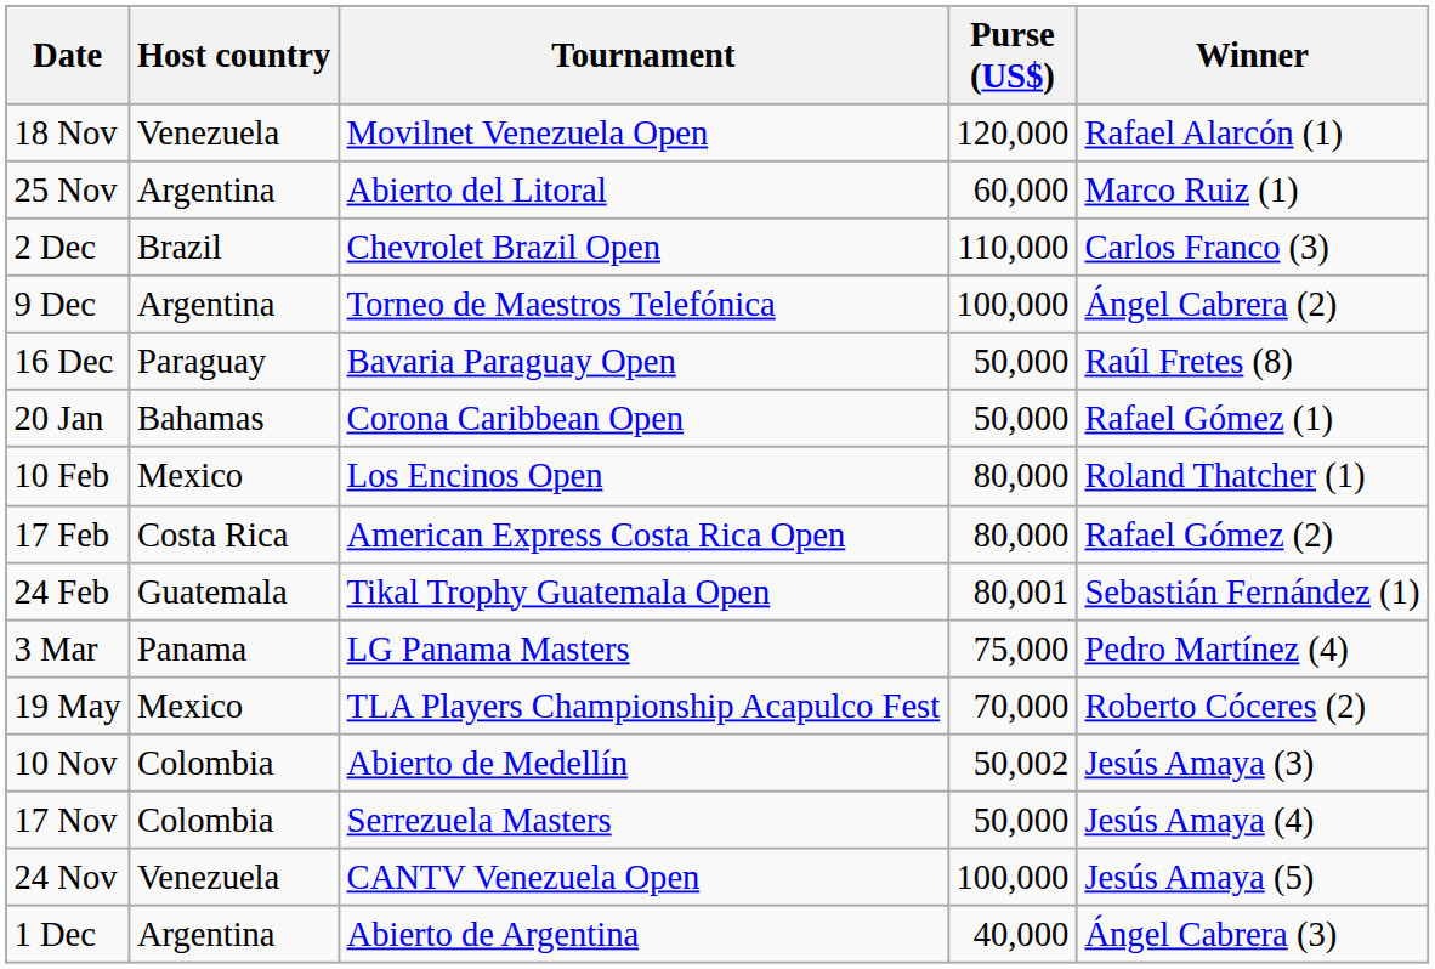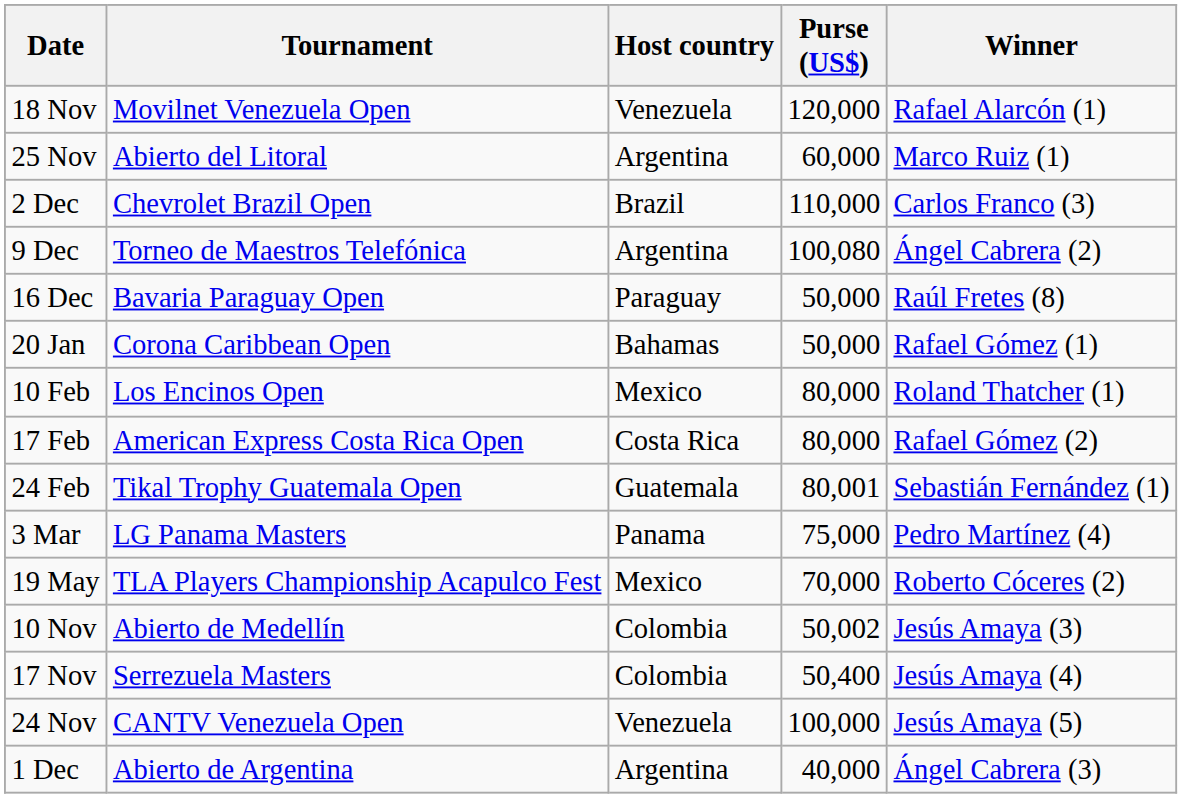 <table class="wikitable" style="font-size:95%">
 <tr>
 <th>Date</th>
+<th>Tournament</th>
 <th>Host country</th>
-<th>Tournament</th>
 <th>Purse<br>(<a href='#'>US$</a>)</th>
 <th>Winner</th>
 </tr>
 <tr>
 <td>18 Nov</td>
+<td><a href='#'>Movilnet Venezuela Open</a></td>
 <td>Venezuela</td>
-<td><a href='#'>Movilnet Venezuela Open</a></td>
 <td align=right>120,000</td>
 <td> <a href='#'>Rafael Alarcón</a> (1)</td>
 </tr>
 <tr>
 <td>25 Nov</td>
+<td><a href='#'>Abierto del Litoral</a></td>
 <td>Argentina</td>
-<td><a href='#'>Abierto del Litoral</a></td>
 <td align=right>60,000</td>
 <td> <a href='#'>Marco Ruiz</a> (1)</td>
 </tr>
 <tr>
 <td>2 Dec</td>
+<td><a href='#'>Chevrolet Brazil Open</a></td>
 <td>Brazil</td>
-<td><a href='#'>Chevrolet Brazil Open</a></td>
 <td align=right>110,000</td>
 <td> <a href='#'>Carlos Franco</a> (3)</td>
 </tr>
 <tr>
 <td>9 Dec</td>
+<td><a href='#'>Torneo de Maestros Telefónica</a></td>
 <td>Argentina</td>
-<td><a href='#'>Torneo de Maestros Telefónica</a></td>
-<td align=right>100,000</td>
+<td align=right>100,080</td>
 <td> <a href='#'>Ángel Cabrera</a> (2)</td>
 </tr>
 <tr>
 <td>16 Dec</td>
+<td><a href='#'>Bavaria Paraguay Open</a></td>
 <td>Paraguay</td>
-<td><a href='#'>Bavaria Paraguay Open</a></td>
 <td align=right>50,000</td>
 <td> <a href='#'>Raúl Fretes</a> (8)</td>
 </tr>
 <tr>
 <td>20 Jan</td>
+<td><a href='#'>Corona Caribbean Open</a></td>
 <td>Bahamas</td>
-<td><a href='#'>Corona Caribbean Open</a></td>
 <td align=right>50,000</td>
 <td> <a href='#'>Rafael Gómez</a> (1)</td>
 </tr>
 <tr>
 <td>10 Feb</td>
+<td><a href='#'>Los Encinos Open</a></td>
 <td>Mexico</td>
-<td><a href='#'>Los Encinos Open</a></td>
 <td align=right>80,000</td>
 <td> <a href='#'>Roland Thatcher</a> (1)</td>
 </tr>
 <tr>
 <td>17 Feb</td>
+<td><a href='#'>American Express Costa Rica Open</a></td>
 <td>Costa Rica</td>
-<td><a href='#'>American Express Costa Rica Open</a></td>
 <td align=right>80,000</td>
 <td> <a href='#'>Rafael Gómez</a> (2)</td>
 </tr>
 <tr>
 <td>24 Feb</td>
+<td><a href='#'>Tikal Trophy Guatemala Open</a></td>
 <td>Guatemala</td>
-<td><a href='#'>Tikal Trophy Guatemala Open</a></td>
 <td align=right>80,001</td>
 <td> <a href='#'>Sebastián Fernández</a> (1)</td>
 </tr>
 <tr>
 <td>3 Mar</td>
+<td><a href='#'>LG Panama Masters</a></td>
 <td>Panama</td>
-<td><a href='#'>LG Panama Masters</a></td>
 <td align=right>75,000</td>
 <td> <a href='#'>Pedro Martínez</a> (4)</td>
 </tr>
 <tr>
 <td>19 May</td>
+<td><a href='#'>TLA Players Championship Acapulco Fest</a></td>
 <td>Mexico</td>
-<td><a href='#'>TLA Players Championship Acapulco Fest</a></td>
 <td align=right>70,000</td>
 <td> <a href='#'>Roberto Cóceres</a> (2)</td>
 </tr>
 <tr>
 <td>10 Nov</td>
+<td><a href='#'>Abierto de Medellín</a></td>
 <td>Colombia</td>
-<td><a href='#'>Abierto de Medellín</a></td>
 <td align=right>50,002</td>
 <td> <a href='#'>Jesús Amaya</a> (3)</td>
 </tr>
 <tr>
 <td>17 Nov</td>
+<td><a href='#'>Serrezuela Masters</a></td>
 <td>Colombia</td>
-<td><a href='#'>Serrezuela Masters</a></td>
-<td align=right>50,000</td>
+<td align=right>50,400</td>
 <td> <a href='#'>Jesús Amaya</a> (4)</td>
 </tr>
 <tr>
 <td>24 Nov</td>
+<td><a href='#'>CANTV Venezuela Open</a></td>
 <td>Venezuela</td>
-<td><a href='#'>CANTV Venezuela Open</a></td>
 <td align=right>100,000</td>
 <td> <a href='#'>Jesús Amaya</a> (5)</td>
 </tr>
 <tr>
 <td>1 Dec</td>
+<td><a href='#'>Abierto de Argentina</a></td>
 <td>Argentina</td>
-<td><a href='#'>Abierto de Argentina</a></td>
 <td align=right>40,000</td>
 <td> <a href='#'>Ángel Cabrera</a> (3)</td>
 </tr>
 </table>
